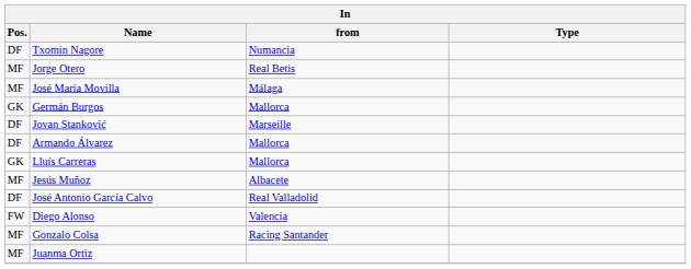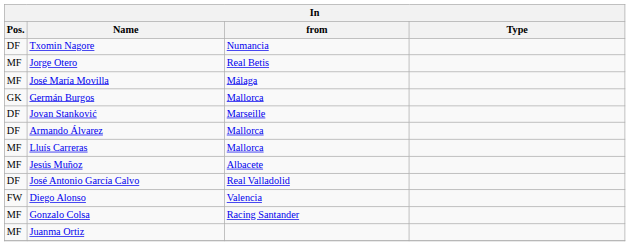 <table class="wikitable" style="font-size:90%;width:99%;">
 <tr>
 <th colspan="4">In</th>
 </tr>
 <tr>
 <th width=3%>Pos.</th>
 <th width=32%>Name</th>
 <th width=30%>from</th>
 <th width=35%>Type</th>
 </tr>
 <tr>
 <td>DF</td>
 <td><a href='#'>Txomin Nagore</a></td>
 <td><a href='#'>Numancia</a></td>
 <td></td>
 </tr>
 <tr>
 <td>MF</td>
 <td><a href='#'>Jorge Otero</a></td>
 <td><a href='#'>Real Betis</a></td>
 <td></td>
 </tr>
 <tr>
 <td>MF</td>
 <td><a href='#'>José María Movilla</a></td>
 <td><a href='#'>Málaga</a></td>
 <td></td>
 </tr>
 <tr>
 <td>GK</td>
 <td><a href='#'>Germán Burgos</a></td>
 <td><a href='#'>Mallorca</a></td>
 <td></td>
 </tr>
 <tr>
 <td>DF</td>
 <td><a href='#'>Jovan Stanković</a></td>
 <td><a href='#'>Marseille</a></td>
 <td></td>
 </tr>
 <tr>
 <td>DF</td>
 <td><a href='#'>Armando Álvarez</a></td>
 <td><a href='#'>Mallorca</a></td>
 <td></td>
 </tr>
 <tr>
-<td>GK</td>
+<td>MF</td>
 <td><a href='#'>Lluís Carreras</a></td>
 <td><a href='#'>Mallorca</a></td>
 <td></td>
 </tr>
 <tr>
 <td>MF</td>
 <td><a href='#'>Jesús Muñoz</a></td>
 <td><a href='#'>Albacete</a></td>
 <td></td>
 </tr>
 <tr>
 <td>DF</td>
 <td><a href='#'>José Antonio García Calvo</a></td>
 <td><a href='#'>Real Valladolid</a></td>
 <td></td>
 </tr>
 <tr>
 <td>FW</td>
 <td><a href='#'>Diego Alonso</a></td>
 <td><a href='#'>Valencia</a></td>
 <td></td>
 </tr>
 <tr>
 <td>MF</td>
 <td><a href='#'>Gonzalo Colsa</a></td>
 <td><a href='#'>Racing Santander</a></td>
 <td></td>
 </tr>
 <tr>
 <td>MF</td>
 <td><a href='#'>Juanma Ortiz</a></td>
 <td></td>
 <td></td>
 </tr>
 <tr>
 </tr>
 </table>
